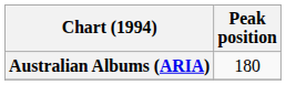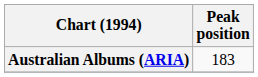 <table class="wikitable sortable plainrowheaders" style="text-align:center">
 <tr>
 <th scope="col">Chart (1994)</th>
 <th scope="col">Peak<br>position</th>
 </tr>
 <tr>
 <th scope="row">Australian Albums (<a href='#'>ARIA</a>)</th>
-<td>180</td>
+<td>183</td>
 </tr>
 <tr>
 </tr>
 <tr>
 </tr>
 </table>
